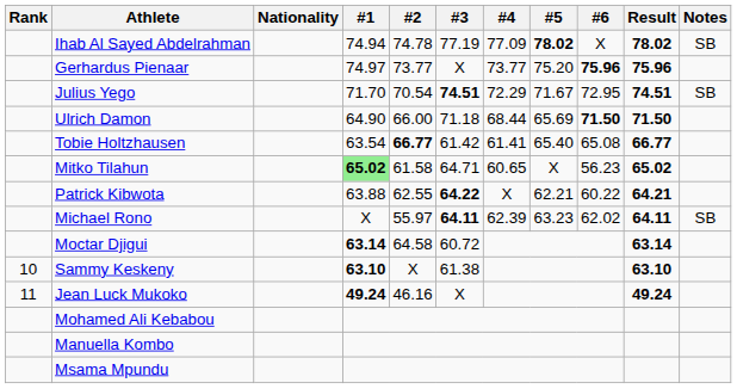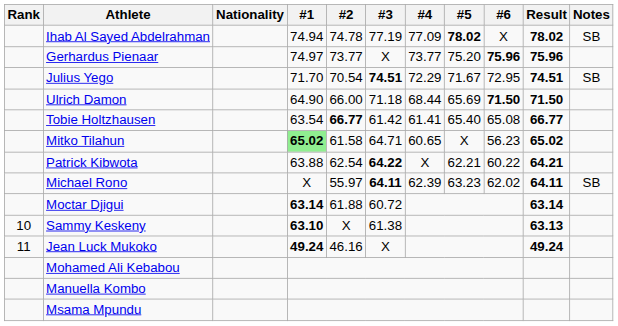 <table class="wikitable sortable" style="text-align:center">
 <tr>
 <th>Rank</th>
 <th>Athlete</th>
 <th>Nationality</th>
 <th>#1</th>
 <th>#2</th>
 <th>#3</th>
 <th>#4</th>
 <th>#5</th>
 <th>#6</th>
 <th>Result</th>
 <th>Notes</th>
 </tr>
 <tr>
 <td></td>
 <td align=left><a href='#'>Ihab Al Sayed Abdelrahman</a></td>
 <td align=left></td>
 <td>74.94</td>
 <td>74.78</td>
 <td>77.19</td>
 <td>77.09</td>
 <td><strong>78.02</strong></td>
 <td>X</td>
 <td><strong>78.02</strong></td>
 <td>SB</td>
 </tr>
 <tr>
 <td></td>
 <td align=left><a href='#'>Gerhardus Pienaar</a></td>
 <td align=left></td>
 <td>74.97</td>
 <td>73.77</td>
 <td>X</td>
 <td>73.77</td>
 <td>75.20</td>
 <td><strong>75.96</strong></td>
 <td><strong>75.96</strong></td>
 <td></td>
 </tr>
 <tr>
 <td></td>
 <td align=left><a href='#'>Julius Yego</a></td>
 <td align=left></td>
 <td>71.70</td>
 <td>70.54</td>
 <td><strong>74.51</strong></td>
 <td>72.29</td>
 <td>71.67</td>
 <td>72.95</td>
 <td><strong>74.51</strong></td>
 <td>SB</td>
 </tr>
 <tr>
 <td></td>
 <td align=left><a href='#'>Ulrich Damon</a></td>
 <td align=left></td>
 <td>64.90</td>
 <td>66.00</td>
 <td>71.18</td>
 <td>68.44</td>
 <td>65.69</td>
 <td><strong>71.50</strong></td>
 <td><strong>71.50</strong></td>
 <td></td>
 </tr>
 <tr>
 <td></td>
 <td align=left><a href='#'>Tobie Holtzhausen</a></td>
 <td align=left></td>
 <td>63.54</td>
 <td><strong>66.77</strong></td>
 <td>61.42</td>
 <td>61.41</td>
 <td>65.40</td>
 <td>65.08</td>
 <td><strong>66.77</strong></td>
 <td></td>
 </tr>
 <tr>
 <td></td>
 <td align=left><a href='#'>Mitko Tilahun</a></td>
 <td align=left></td>
 <td style="background: lightgreen;"><strong>65.02</strong></td>
 <td>61.58</td>
 <td>64.71</td>
 <td>60.65</td>
 <td>X</td>
 <td>56.23</td>
 <td><strong>65.02</strong></td>
 <td></td>
 </tr>
 <tr>
 <td></td>
 <td align=left><a href='#'>Patrick Kibwota</a></td>
 <td align=left></td>
 <td>63.88</td>
-<td>62.55</td>
+<td>62.54</td>
 <td><strong>64.22</strong></td>
 <td>X</td>
 <td>62.21</td>
 <td>60.22</td>
 <td><strong>64.21</strong></td>
 <td></td>
 </tr>
 <tr>
 <td></td>
 <td align=left><a href='#'>Michael Rono</a></td>
 <td align=left></td>
 <td>X</td>
 <td>55.97</td>
 <td><strong>64.11</strong></td>
 <td>62.39</td>
 <td>63.23</td>
 <td>62.02</td>
 <td><strong>64.11</strong></td>
 <td>SB</td>
 </tr>
 <tr>
 <td></td>
 <td align=left><a href='#'>Moctar Djigui</a></td>
 <td align=left></td>
 <td><strong>63.14</strong></td>
-<td>64.58</td>
+<td>61.88</td>
 <td>60.72</td>
 <td colspan=3></td>
 <td><strong>63.14</strong></td>
 <td></td>
 </tr>
 <tr>
 <td>10</td>
 <td align=left><a href='#'>Sammy Keskeny</a></td>
 <td align=left></td>
 <td><strong>63.10</strong></td>
 <td>X</td>
 <td>61.38</td>
 <td colspan=3></td>
-<td><strong>63.10</strong></td>
+<td><strong>63.13</strong></td>
 <td></td>
 </tr>
 <tr>
 <td>11</td>
 <td align=left><a href='#'>Jean Luck Mukoko</a></td>
 <td align=left></td>
 <td><strong>49.24</strong></td>
 <td>46.16</td>
 <td>X</td>
 <td colspan=3></td>
 <td><strong>49.24</strong></td>
 <td></td>
 </tr>
 <tr>
 <td></td>
 <td align=left><a href='#'>Mohamed Ali Kebabou</a></td>
 <td align=left></td>
 <td colspan=6></td>
 <td><strong></strong></td>
 <td></td>
 </tr>
 <tr>
 <td></td>
 <td align=left><a href='#'>Manuella Kombo</a></td>
 <td align=left></td>
 <td colspan=6></td>
 <td><strong></strong></td>
 <td></td>
 </tr>
 <tr>
 <td></td>
 <td align=left><a href='#'>Msama Mpundu</a></td>
 <td align=left></td>
 <td colspan=6></td>
 <td><strong></strong></td>
 <td></td>
 </tr>
 </table>
